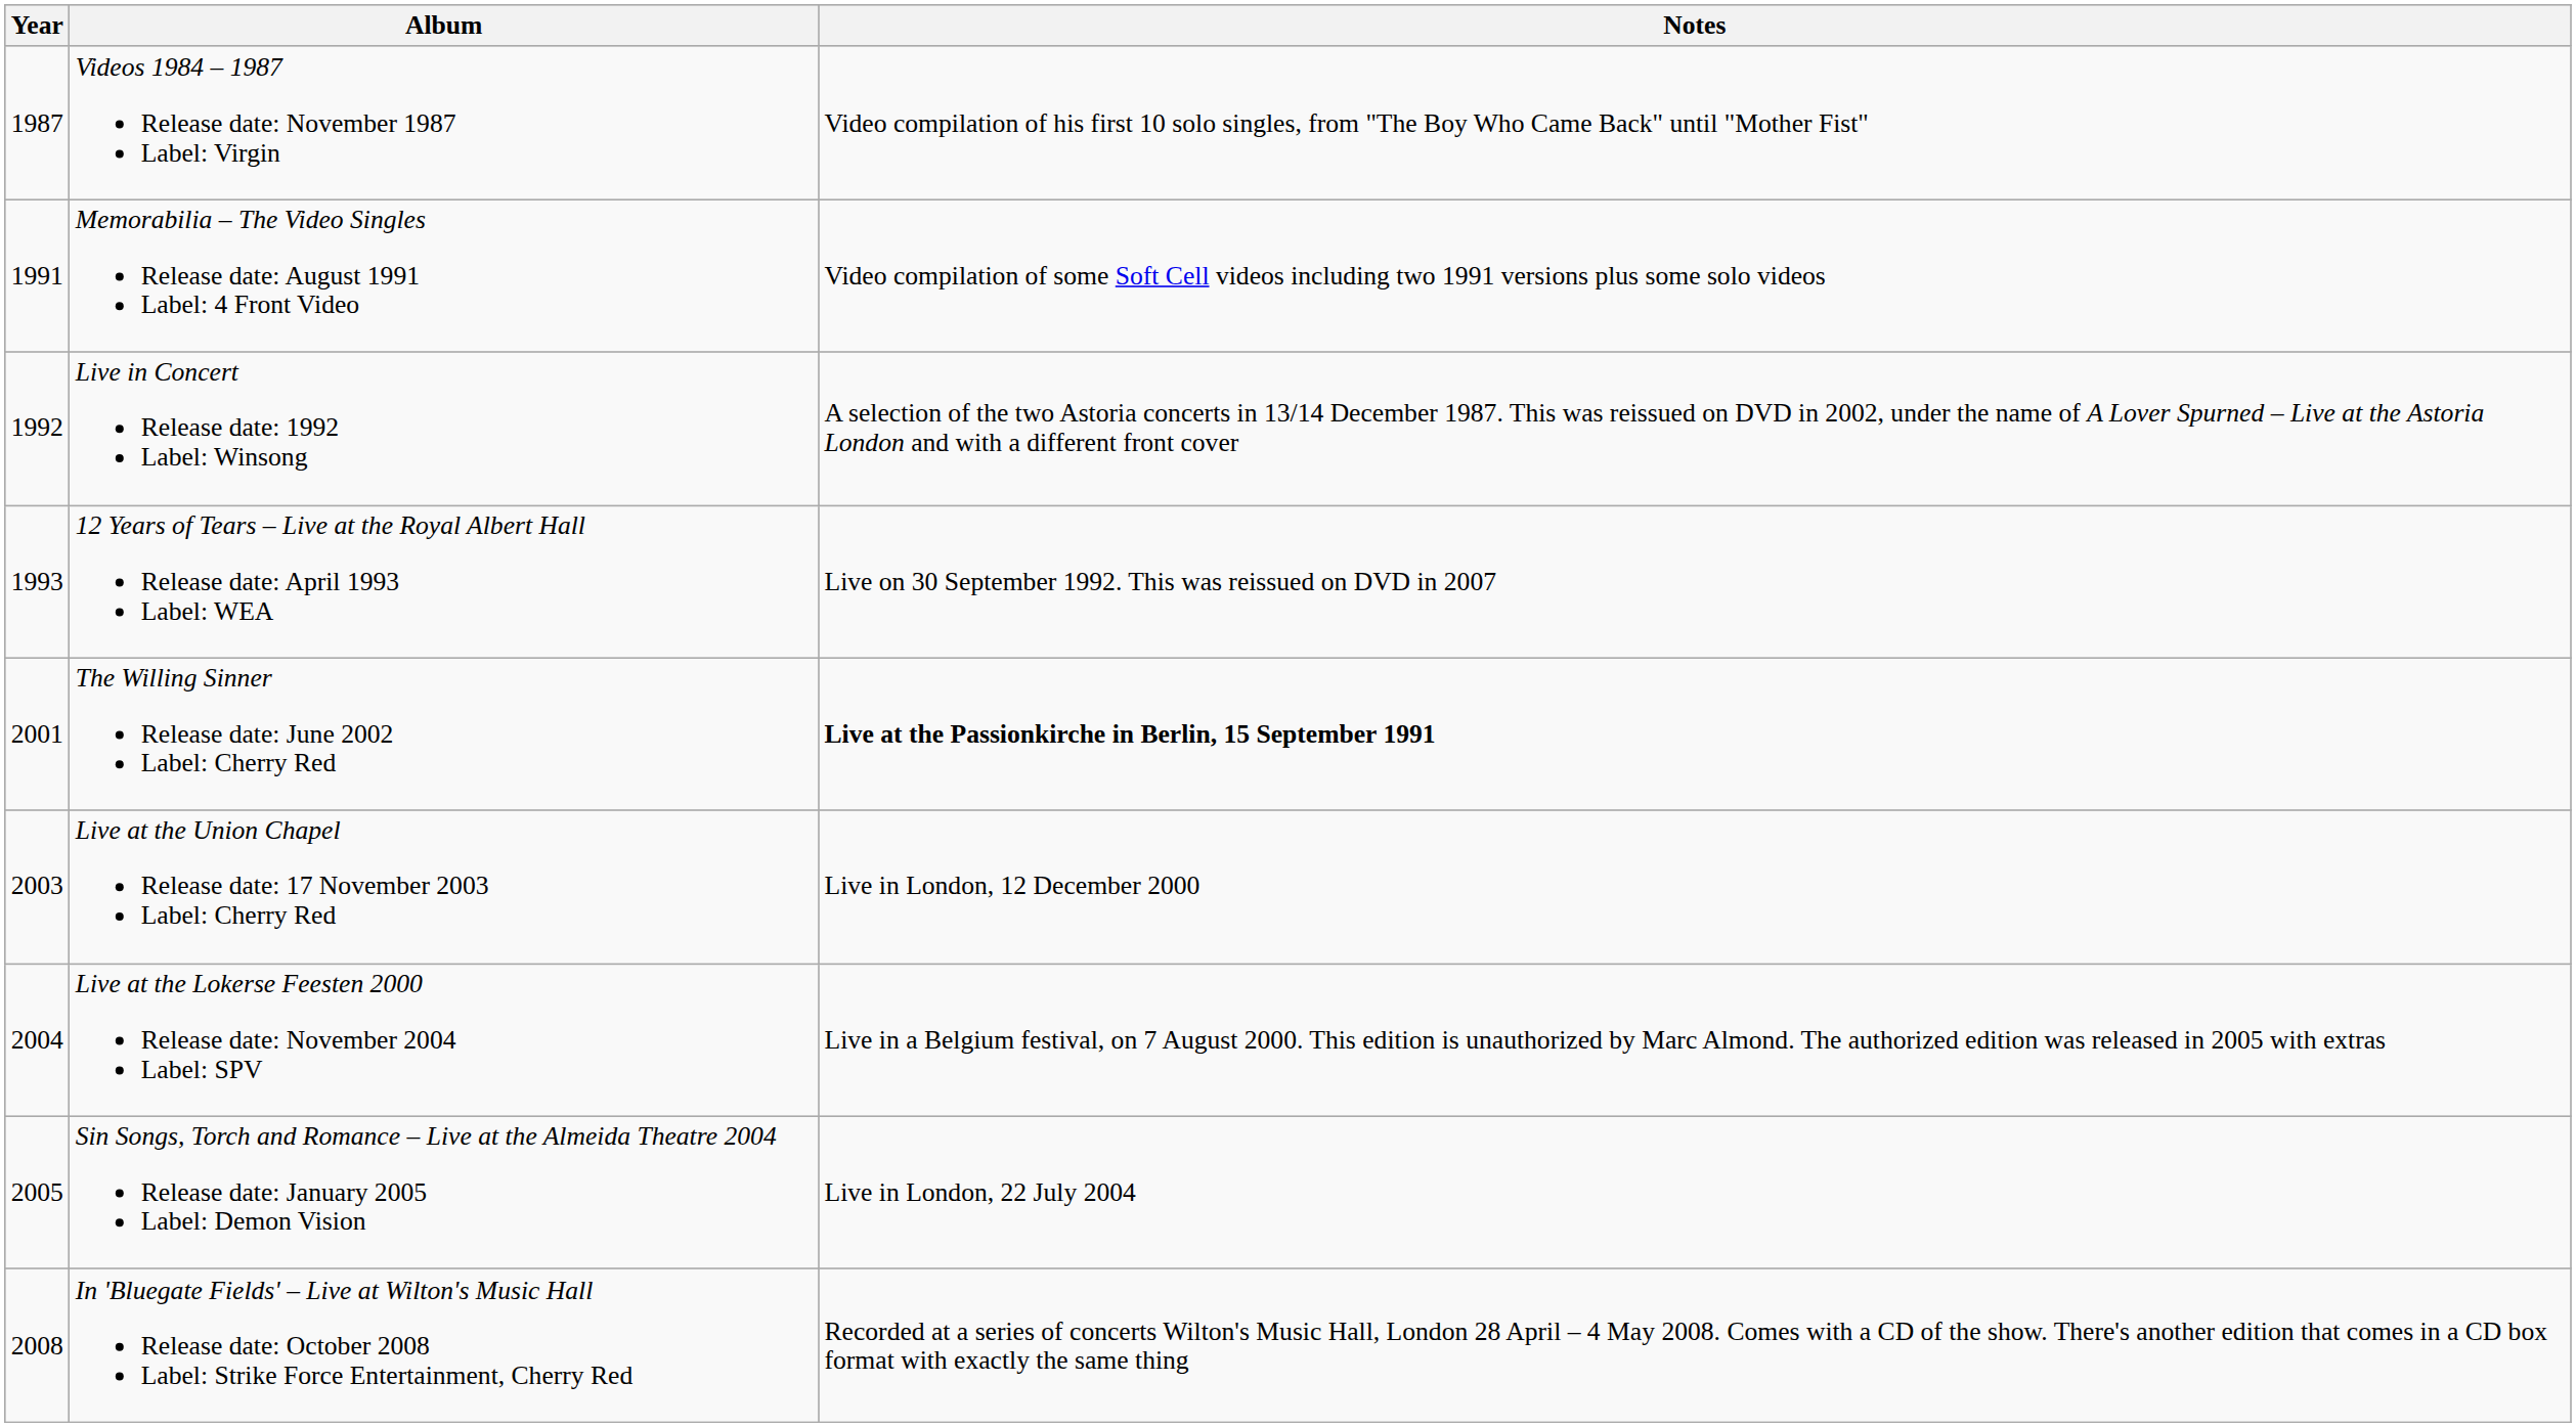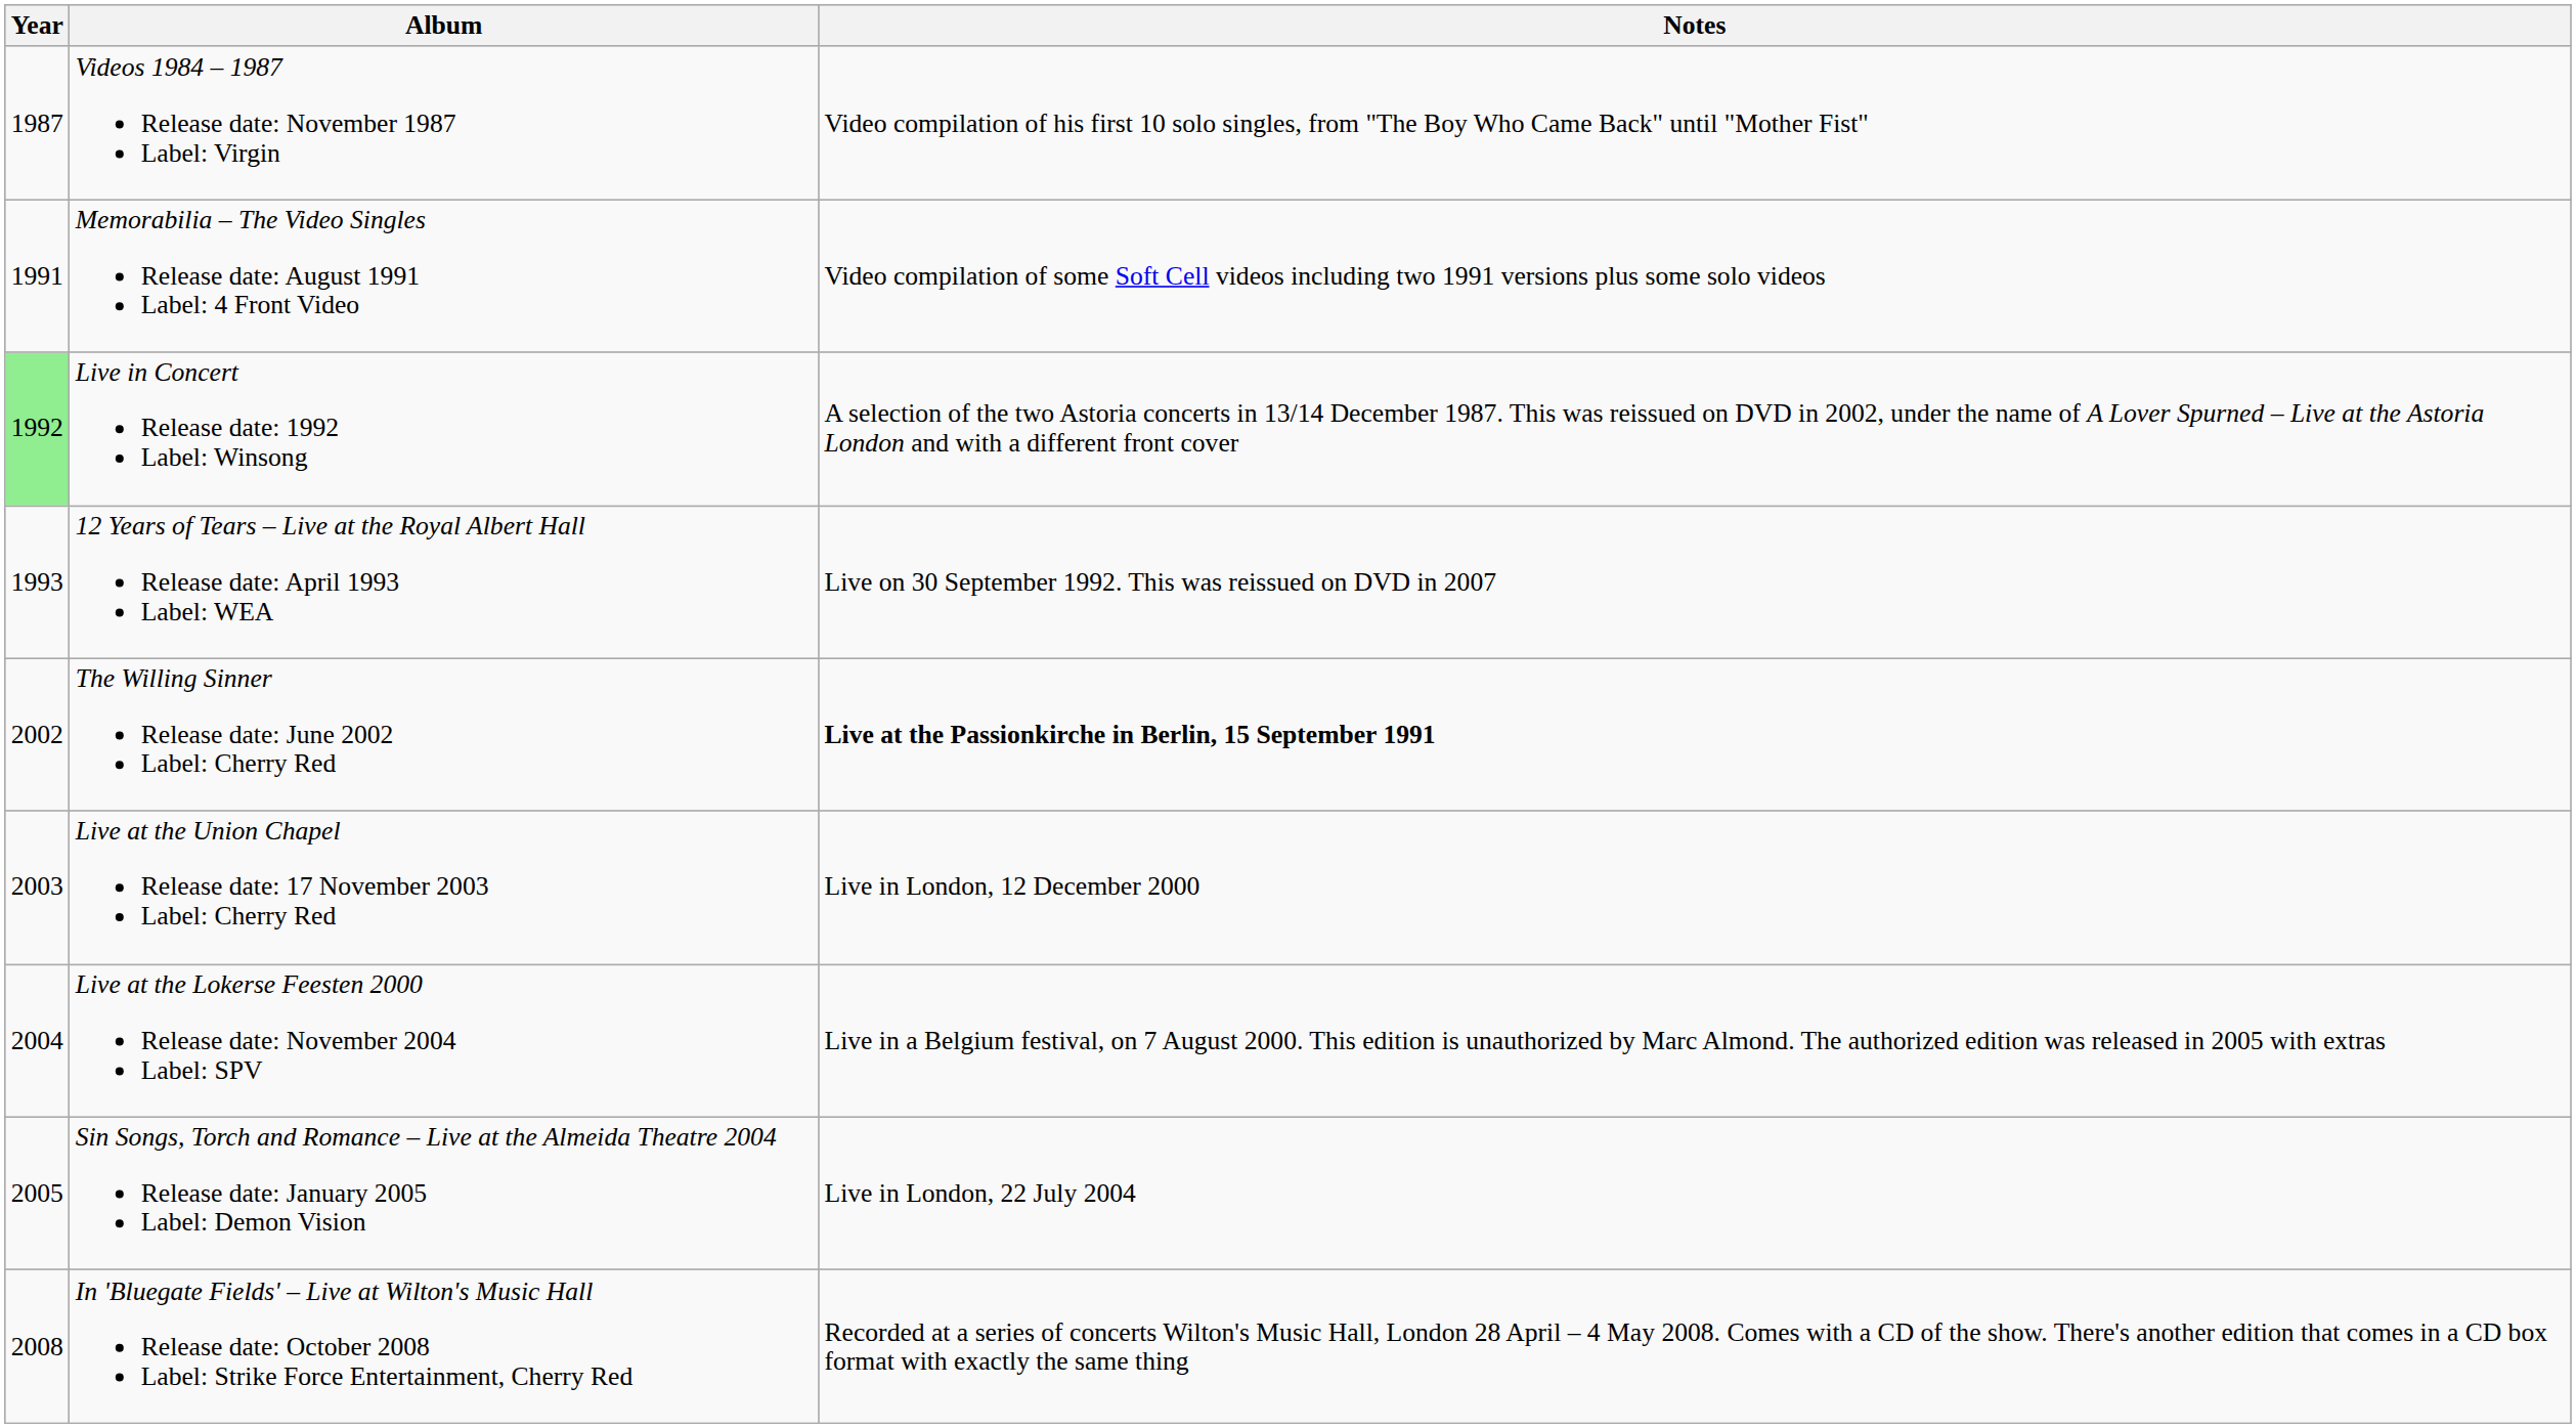 <table class="wikitable">
 <tr>
 <th>Year</th>
 <th !rowspan="2" style="width:450px;">Album</th>
 <th>Notes</th>
 </tr>
 <tr>
 <td>1987</td>
 <td><em>Videos 1984 – 1987</em><br><ul><li>Release date: November 1987</li><li>Label: Virgin</li></ul></td>
 <td>Video compilation of his first 10 solo singles, from "The Boy Who Came Back" until "Mother Fist"</td>
 </tr>
 <tr>
 <td>1991</td>
 <td><em>Memorabilia – The Video Singles</em><br><ul><li>Release date: August 1991</li><li>Label: 4 Front Video</li></ul></td>
 <td>Video compilation of some <a href='#'>Soft Cell</a> videos including two 1991 versions plus some solo videos</td>
 </tr>
 <tr>
-<td>1992</td>
+<td style="background: lightgreen;">1992</td>
 <td><em>Live in Concert</em><br><ul><li>Release date: 1992</li><li>Label: Winsong</li></ul></td>
 <td>A selection of the two Astoria concerts in 13/14 December 1987. This was reissued on DVD in 2002, under the name of <em>A Lover Spurned – Live at the Astoria London</em> and with a different front cover</td>
 </tr>
 <tr>
 <td>1993</td>
 <td><em>12 Years of Tears – Live at the Royal Albert Hall</em><br><ul><li>Release date: April 1993</li><li>Label: WEA</li></ul></td>
 <td>Live on 30 September 1992. This was reissued on DVD in 2007</td>
 </tr>
 <tr>
-<td>2001</td>
+<td>2002</td>
 <td><em>The Willing Sinner</em><br><ul><li>Release date: June 2002</li><li>Label: Cherry Red</li></ul></td>
 <td><strong>Live at the Passionkirche in Berlin, 15 September 1991</strong></td>
 </tr>
 <tr>
 <td>2003</td>
 <td><em>Live at the Union Chapel</em><br><ul><li>Release date: 17 November 2003</li><li>Label: Cherry Red</li></ul></td>
 <td>Live in London, 12 December 2000</td>
 </tr>
 <tr>
 <td>2004</td>
 <td><em>Live at the Lokerse Feesten 2000</em><br><ul><li>Release date: November 2004</li><li>Label: SPV</li></ul></td>
 <td>Live in a Belgium festival, on 7 August 2000. This edition is unauthorized by Marc Almond. The authorized edition was released in 2005 with extras</td>
 </tr>
 <tr>
 <td>2005</td>
 <td><em>Sin Songs, Torch and Romance – Live at the Almeida Theatre 2004</em><br><ul><li>Release date: January 2005</li><li>Label: Demon Vision</li></ul></td>
 <td>Live in London, 22 July 2004</td>
 </tr>
 <tr>
 <td>2008</td>
 <td><em>In 'Bluegate Fields' – Live at Wilton's Music Hall</em><br><ul><li>Release date: October 2008</li><li>Label: Strike Force Entertainment, Cherry Red</li></ul></td>
 <td>Recorded at a series of concerts Wilton's Music Hall, London 28 April – 4 May 2008. Comes with a CD of the show. There's another edition that comes in a CD box format with exactly the same thing</td>
 </tr>
 </table>
